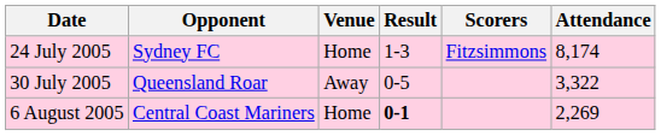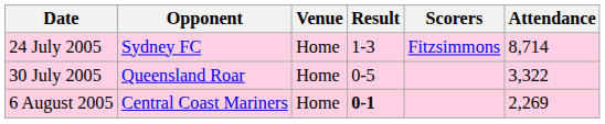 <table class="wikitable">
 <tr>
 <th>Date</th>
 <th>Opponent</th>
 <th>Venue</th>
 <th>Result</th>
 <th>Scorers</th>
 <th>Attendance</th>
 </tr>
 <tr bgcolor="#ffd0e3">
 <td>24 July 2005</td>
 <td><a href='#'>Sydney FC</a></td>
 <td>Home</td>
 <td>1-3</td>
 <td><a href='#'>Fitzsimmons</a></td>
-<td>8,174</td>
+<td>8,714</td>
 </tr>
 <tr bgcolor = "#ffd0e3">
 <td>30 July 2005</td>
 <td><a href='#'>Queensland Roar</a></td>
-<td>Away</td>
+<td>Home</td>
 <td>0-5</td>
 <td></td>
 <td>3,322</td>
 </tr>
 <tr bgcolor = "#ffd0e3">
 <td>6 August 2005</td>
 <td><a href='#'>Central Coast Mariners</a></td>
 <td>Home</td>
 <td><strong>0-1</strong></td>
 <td></td>
 <td>2,269</td>
 </tr>
 </table>
